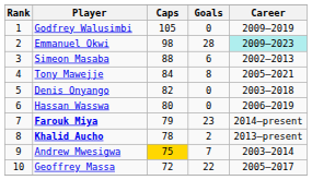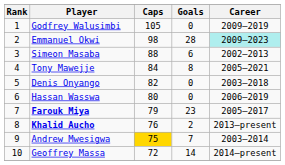 <table class="wikitable sortable" style="text-align:center;">
 <tr>
 </tr>
 <tr>
 <th width=30px>Rank</th>
 <th style="width:150px;">Player</th>
 <th width=50px>Caps</th>
 <th width=50px>Goals</th>
 <th style="width:100px;">Career</th>
 </tr>
 <tr>
 <td>1</td>
 <td align=left><a href='#'>Godfrey Walusimbi</a></td>
 <td>105</td>
 <td>0</td>
 <td>2009–2019</td>
 </tr>
 <tr>
 <td>2</td>
 <td align=left><a href='#'>Emmanuel Okwi</a></td>
 <td>98</td>
 <td>28</td>
 <td style="background: paleturquoise;">2009–2023</td>
 </tr>
 <tr>
 <td>3</td>
 <td align=left><a href='#'>Simeon Masaba</a></td>
 <td>88</td>
 <td>6</td>
 <td>2002–2013</td>
 </tr>
 <tr>
 <td>4</td>
 <td align=left><a href='#'>Tony Mawejje</a></td>
 <td>84</td>
 <td>8</td>
 <td>2005–2021</td>
 </tr>
 <tr>
 <td>5</td>
 <td align=left><a href='#'>Denis Onyango</a></td>
 <td>82</td>
 <td>0</td>
 <td>2003–2018</td>
 </tr>
 <tr>
 <td>6</td>
 <td align=left><a href='#'>Hassan Wasswa</a></td>
 <td>80</td>
 <td>0</td>
 <td>2006–2019</td>
 </tr>
 <tr>
 <td>7</td>
 <td align=left><strong><a href='#'>Farouk Miya</a></strong></td>
 <td>79</td>
 <td>23</td>
-<td>2014–present</td>
+<td>2005–2017</td>
 </tr>
 <tr>
 <td>8</td>
 <td align=left><strong><a href='#'>Khalid Aucho</a></strong></td>
-<td>78</td>
+<td>76</td>
 <td>2</td>
 <td>2013–present</td>
 </tr>
 <tr>
 <td>9</td>
 <td align=left><a href='#'>Andrew Mwesigwa</a></td>
 <td style="background: gold;">75</td>
 <td>7</td>
 <td>2003–2014</td>
 </tr>
 <tr>
 <td>10</td>
 <td align=left><a href='#'>Geoffrey Massa</a></td>
 <td>72</td>
-<td>22</td>
-<td>2005–2017</td>
+<td>14</td>
+<td>2014–present</td>
 </tr>
 <tr>
 </tr>
 </table>
